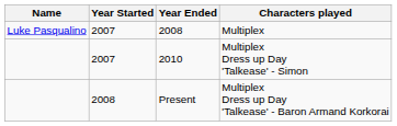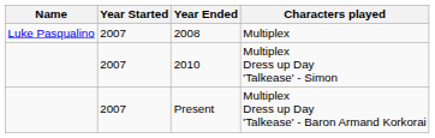 <table class="wikitable">
 <tr>
 <th>Name</th>
 <th>Year Started</th>
 <th>Year Ended</th>
 <th>Characters played</th>
 </tr>
 <tr>
 <td><a href='#'>Luke Pasqualino</a></td>
 <td>2007</td>
 <td>2008</td>
 <td>Multiplex</td>
 </tr>
 <tr>
 <td> </td>
 <td>2007</td>
 <td>2010</td>
 <td>Multiplex <br> Dress up Day <br> 'Talkease' - Simon</td>
 </tr>
 <tr>
 <td></td>
-<td>2008</td>
+<td>2007</td>
 <td>Present</td>
 <td>Multiplex <br> Dress up Day <br> 'Talkease' - Baron Armand Korkorai</td>
 </tr>
 </table>
